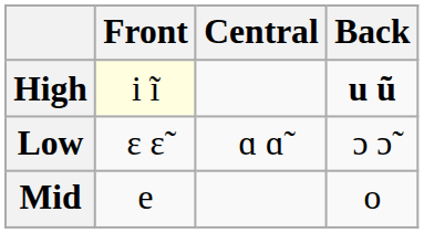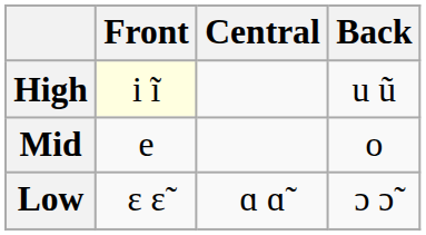 <table class="wikitable" style="text-align:center">
 <tr>
 <th></th>
 <th>Front</th>
 <th>Central</th>
 <th>Back</th>
 </tr>
 <tr>
 <th>High</th>
 <td style="background: lightyellow;">i  ĩ</td>
 <td></td>
-<td><strong>u ũ</strong></td>
+<td>u ũ</td>
+</tr>
+<tr>
+<th>Mid</th>
+<td>e</td>
+<td></td>
+<td>o</td>
 </tr>
 <tr>
 <th>Low</th>
 <td>ɛ ɛ̃</td>
 <td>ɑ ɑ̃</td>
 <td>ɔ ɔ̃</td>
 </tr>
-<tr>
-<th>Mid</th>
-<td>e</td>
-<td></td>
-<td>o</td>
-</tr>
 </table>
